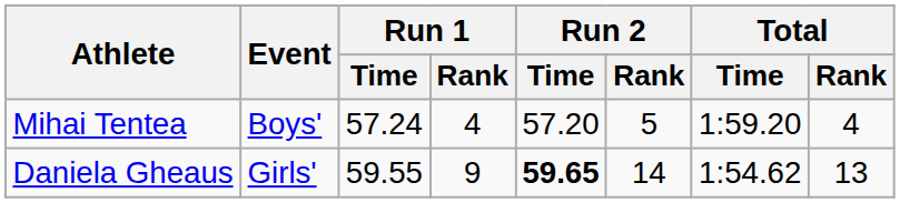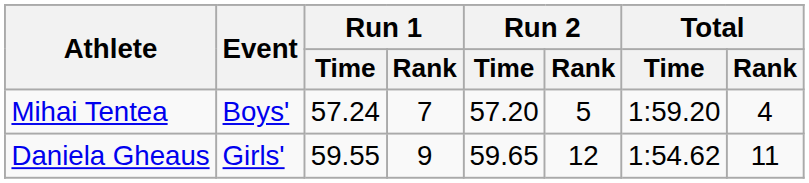 <table class="wikitable" style="font-size:90%">
 <tr>
 <th rowspan="2">Athlete</th>
 <th rowspan="2">Event</th>
 <th colspan="2">Run 1</th>
 <th colspan="2">Run 2</th>
 <th colspan="2">Total</th>
 </tr>
 <tr style="font-size:95%">
 <th>Time</th>
 <th>Rank</th>
 <th>Time</th>
 <th>Rank</th>
 <th>Time</th>
 <th>Rank</th>
 </tr>
 <tr align=center>
 <td align=left><a href='#'>Mihai Tentea</a></td>
 <td align=left><a href='#'>Boys'</a></td>
 <td>57.24</td>
-<td>4</td>
+<td>7</td>
 <td>57.20</td>
 <td>5</td>
 <td>1:59.20</td>
 <td>4</td>
 </tr>
 <tr align=center>
 <td align=left><a href='#'>Daniela Gheaus</a></td>
 <td align=left><a href='#'>Girls'</a></td>
 <td>59.55</td>
 <td>9</td>
-<td><strong>59.65</strong></td>
-<td>14</td>
+<td>59.65</td>
+<td>12</td>
 <td>1:54.62</td>
-<td>13</td>
+<td>11</td>
 </tr>
 </table>
